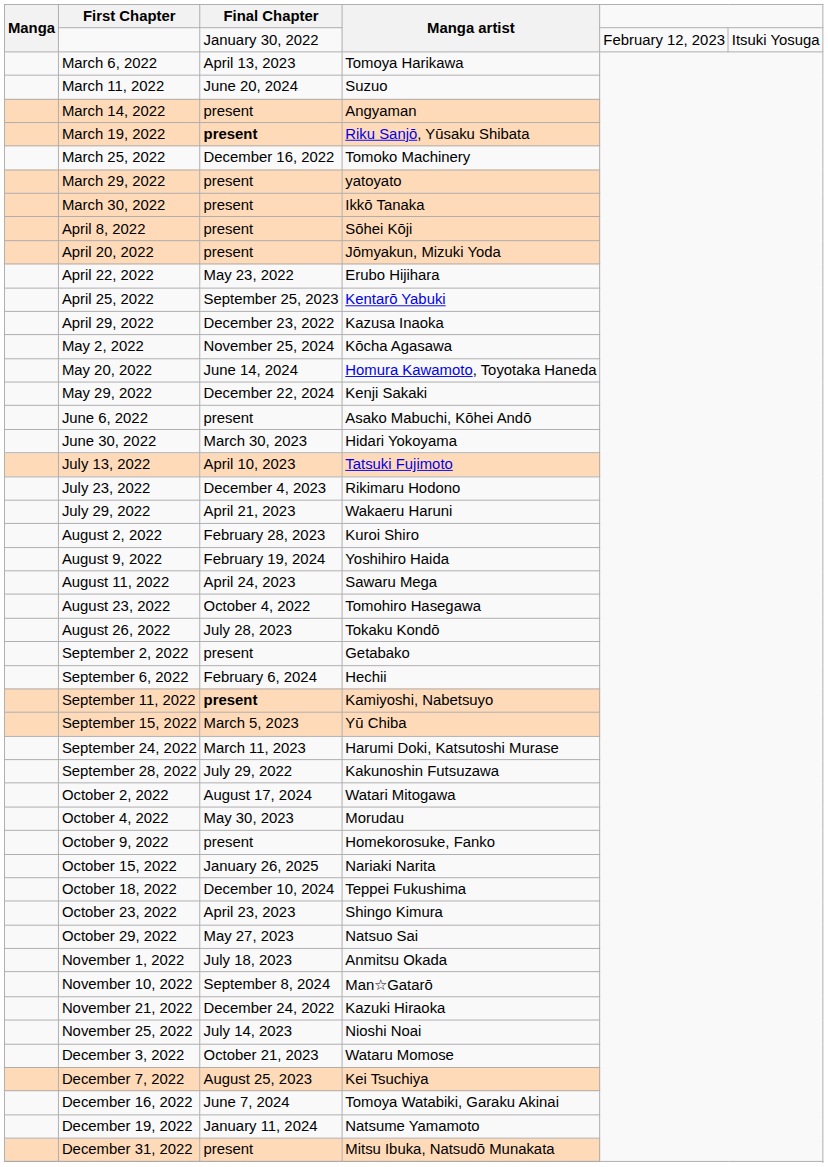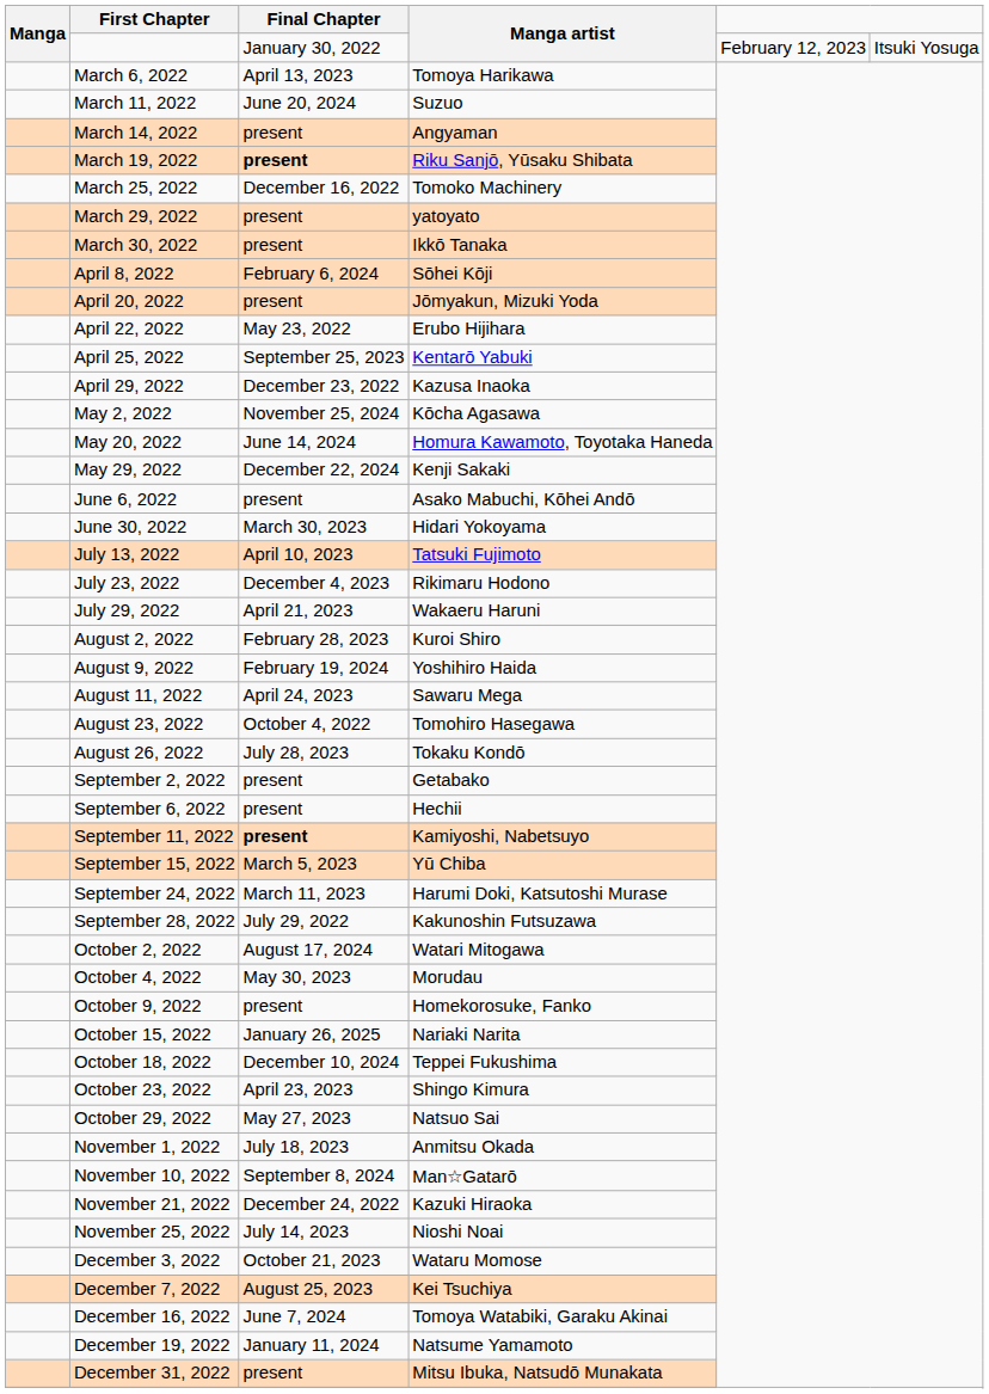 <table class="wikitable sortable">
 <tr>
 <th rowspan="2" scope="col">Manga</th>
 <th colspan="1" scope="col">First Chapter</th>
 <th colspan="1" scope="col">Final Chapter</th>
 <th rowspan="2" scope="col">Manga artist</th>
 </tr>
 <tr>
 <td></td>
 <td>January 30, 2022</td>
 <td>February 12, 2023</td>
 <td>Itsuki Yosuga</td>
 </tr>
 <tr>
 <td></td>
 <td>March 6, 2022</td>
 <td>April 13, 2023</td>
 <td>Tomoya Harikawa</td>
 </tr>
 <tr>
 <td></td>
 <td>March 11, 2022</td>
 <td>June 20, 2024</td>
 <td>Suzuo</td>
 </tr>
 <tr style="background-color:#FFDAB9;">
 <td></td>
 <td>March 14, 2022</td>
 <td>present</td>
 <td>Angyaman</td>
 </tr>
 <tr style="background-color:#FFDAB9;">
 <td></td>
 <td>March 19, 2022</td>
 <td><strong>present</strong></td>
 <td><a href='#'>Riku Sanjō</a>, Yūsaku Shibata</td>
 </tr>
 <tr>
 <td></td>
 <td>March 25, 2022</td>
 <td>December 16, 2022</td>
 <td>Tomoko Machinery</td>
 </tr>
 <tr style="background-color:#FFDAB9;">
 <td></td>
 <td>March 29, 2022</td>
 <td>present</td>
 <td>yatoyato</td>
 </tr>
 <tr style="background-color:#FFDAB9;">
 <td></td>
 <td>March 30, 2022</td>
 <td>present</td>
 <td>Ikkō Tanaka</td>
 </tr>
 <tr style="background-color:#FFDAB9;">
 <td></td>
 <td>April 8, 2022</td>
-<td>present</td>
+<td>February 6, 2024</td>
 <td>Sōhei Kōji</td>
 </tr>
 <tr style="background-color:#FFDAB9;">
 <td></td>
 <td>April 20, 2022</td>
 <td>present</td>
 <td>Jōmyakun, Mizuki Yoda</td>
 </tr>
 <tr>
 <td></td>
 <td>April 22, 2022</td>
 <td>May 23, 2022</td>
 <td>Erubo Hijihara</td>
 </tr>
 <tr>
 <td></td>
 <td>April 25, 2022</td>
 <td>September 25, 2023</td>
 <td><a href='#'>Kentarō Yabuki</a></td>
 </tr>
 <tr>
 <td></td>
 <td>April 29, 2022</td>
 <td>December 23, 2022</td>
 <td>Kazusa Inaoka</td>
 </tr>
 <tr>
 <td></td>
 <td>May 2, 2022</td>
 <td>November 25, 2024</td>
 <td>Kōcha Agasawa</td>
 </tr>
 <tr>
 <td></td>
 <td>May 20, 2022</td>
 <td>June 14, 2024</td>
 <td><a href='#'>Homura Kawamoto</a>, Toyotaka Haneda</td>
 </tr>
 <tr>
 <td></td>
 <td>May 29, 2022</td>
 <td>December 22, 2024</td>
 <td>Kenji Sakaki</td>
 </tr>
 <tr>
 <td></td>
 <td>June 6, 2022</td>
 <td>present</td>
 <td>Asako Mabuchi, Kōhei Andō</td>
 </tr>
 <tr>
 <td></td>
 <td>June 30, 2022</td>
 <td>March 30, 2023</td>
 <td>Hidari Yokoyama</td>
 </tr>
 <tr style="background-color:#FFDAB9;">
 <td></td>
 <td>July 13, 2022</td>
 <td>April 10, 2023</td>
 <td><a href='#'>Tatsuki Fujimoto</a></td>
 </tr>
 <tr>
 <td></td>
 <td>July 23, 2022</td>
 <td>December 4, 2023</td>
 <td>Rikimaru Hodono</td>
 </tr>
 <tr>
 <td></td>
 <td>July 29, 2022</td>
 <td>April 21, 2023</td>
 <td>Wakaeru Haruni</td>
 </tr>
 <tr>
 <td></td>
 <td>August 2, 2022</td>
 <td>February 28, 2023</td>
 <td>Kuroi Shiro</td>
 </tr>
 <tr>
 <td></td>
 <td>August 9, 2022</td>
 <td>February 19, 2024</td>
 <td>Yoshihiro Haida</td>
 </tr>
 <tr>
 <td></td>
 <td>August 11, 2022</td>
 <td>April 24, 2023</td>
 <td>Sawaru Mega</td>
 </tr>
 <tr>
 <td></td>
 <td>August 23, 2022</td>
 <td>October 4, 2022</td>
 <td>Tomohiro Hasegawa</td>
 </tr>
 <tr>
 <td></td>
 <td>August 26, 2022</td>
 <td>July 28, 2023</td>
 <td>Tokaku Kondō</td>
 </tr>
 <tr>
 <td></td>
 <td>September 2, 2022</td>
 <td>present</td>
 <td>Getabako</td>
 </tr>
 <tr>
 <td></td>
 <td>September 6, 2022</td>
-<td>February 6, 2024</td>
+<td>present</td>
 <td>Hechii</td>
 </tr>
 <tr style="background-color:#FFDAB9;">
 <td></td>
 <td>September 11, 2022</td>
 <td><strong>present</strong></td>
 <td>Kamiyoshi, Nabetsuyo</td>
 </tr>
 <tr style="background-color:#FFDAB9;">
 <td></td>
 <td>September 15, 2022</td>
 <td>March 5, 2023</td>
 <td>Yū Chiba</td>
 </tr>
 <tr>
 <td></td>
 <td>September 24, 2022</td>
 <td>March 11, 2023</td>
 <td>Harumi Doki, Katsutoshi Murase</td>
 </tr>
 <tr>
 <td></td>
 <td>September 28, 2022</td>
 <td>July 29, 2022</td>
 <td>Kakunoshin Futsuzawa</td>
 </tr>
 <tr>
 <td></td>
 <td>October 2, 2022</td>
 <td>August 17, 2024</td>
 <td>Watari Mitogawa</td>
 </tr>
 <tr>
 <td></td>
 <td>October 4, 2022</td>
 <td>May 30, 2023</td>
 <td>Morudau</td>
 </tr>
 <tr>
 <td></td>
 <td>October 9, 2022</td>
 <td>present</td>
 <td>Homekorosuke, Fanko</td>
 </tr>
 <tr>
 <td></td>
 <td>October 15, 2022</td>
 <td>January 26, 2025</td>
 <td>Nariaki Narita</td>
 </tr>
 <tr>
 <td></td>
 <td>October 18, 2022</td>
 <td>December 10, 2024</td>
 <td>Teppei Fukushima</td>
 </tr>
 <tr>
 <td></td>
 <td>October 23, 2022</td>
 <td>April 23, 2023</td>
 <td>Shingo Kimura</td>
 </tr>
 <tr>
 <td></td>
 <td>October 29, 2022</td>
 <td>May 27, 2023</td>
 <td>Natsuo Sai</td>
 </tr>
 <tr>
 <td></td>
 <td>November 1, 2022</td>
 <td>July 18, 2023</td>
 <td>Anmitsu Okada</td>
 </tr>
 <tr>
 <td></td>
 <td>November 10, 2022</td>
 <td>September 8, 2024</td>
 <td>Man☆Gatarō</td>
 </tr>
 <tr>
 <td></td>
 <td>November 21, 2022</td>
 <td>December 24, 2022</td>
 <td>Kazuki Hiraoka</td>
 </tr>
 <tr>
 <td></td>
 <td>November 25, 2022</td>
 <td>July 14, 2023</td>
 <td>Nioshi Noai</td>
 </tr>
 <tr>
 <td></td>
 <td>December 3, 2022</td>
 <td>October 21, 2023</td>
 <td>Wataru Momose</td>
 </tr>
 <tr style="background-color:#FFDAB9;">
 <td></td>
 <td>December 7, 2022</td>
 <td>August 25, 2023</td>
 <td>Kei Tsuchiya</td>
 </tr>
 <tr>
 <td></td>
 <td>December 16, 2022</td>
 <td>June 7, 2024</td>
 <td>Tomoya Watabiki, Garaku Akinai</td>
 </tr>
 <tr>
 <td></td>
 <td>December 19, 2022</td>
 <td>January 11, 2024</td>
 <td>Natsume Yamamoto</td>
 </tr>
 <tr style="background-color:#FFDAB9;">
 <td></td>
 <td>December 31, 2022</td>
 <td>present</td>
 <td>Mitsu Ibuka, Natsudō Munakata</td>
 </tr>
 <tr>
 </tr>
 </table>
